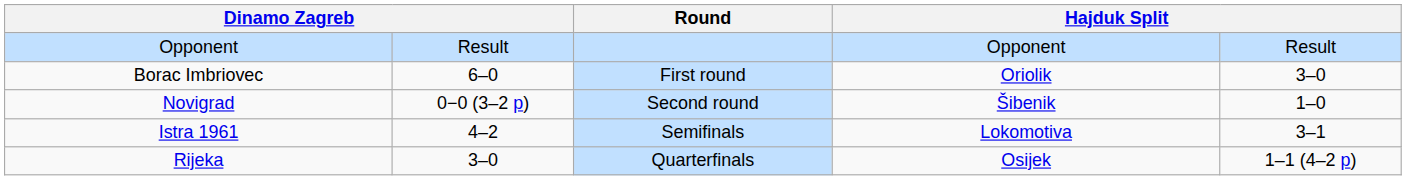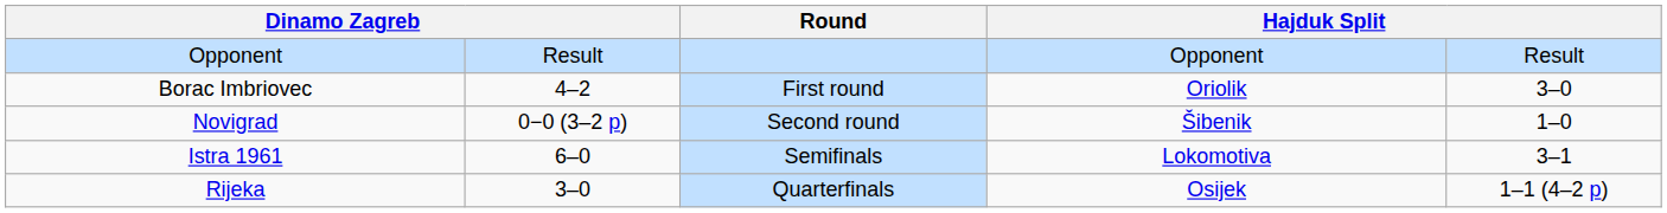 <table class="wikitable" style="text-align: center;">
 <tr>
 <th colspan=2><a href='#'>Dinamo Zagreb</a></th>
 <th>Round</th>
 <th colspan=2><a href='#'>Hajduk Split</a></th>
 </tr>
 <tr bgcolor=#c1e0ff>
 <td width=15%>Opponent</td>
 <td width=7%>Result</td>
 <td width=10%></td>
 <td width=15%>Opponent</td>
 <td width=7%>Result</td>
 </tr>
 <tr>
 <td rowspan=1 align=center>Borac Imbriovec</td>
-<td>6–0</td>
+<td>4–2</td>
 <td rowspan=1 bgcolor=#c1e0ff>First round</td>
 <td rowspan=1 align=center><a href='#'>Oriolik</a></td>
 <td>3–0</td>
 </tr>
 <tr>
 <td rowspan=1 align=center><a href='#'>Novigrad</a></td>
 <td>0−0 (3–2 <a href='#'>p</a>)</td>
 <td rowspan=1 bgcolor=#c1e0ff>Second round</td>
 <td rowspan=1 align=center><a href='#'>Šibenik</a></td>
 <td>1–0</td>
 </tr>
 <tr>
 <td rowspan=1 align=center><a href='#'>Istra 1961</a></td>
-<td>4–2</td>
+<td>6–0</td>
 <td rowspan=1 bgcolor=#c1e0ff>Semifinals</td>
 <td rowspan=1 align=center><a href='#'>Lokomotiva</a></td>
 <td>3–1</td>
 </tr>
 <tr>
 <td rowspan=1 align=center><a href='#'>Rijeka</a></td>
 <td>3–0</td>
 <td rowspan=1 bgcolor=#c1e0ff>Quarterfinals</td>
 <td rowspan=1 align=center><a href='#'>Osijek</a></td>
 <td>1–1 (4–2 <a href='#'>p</a>)</td>
 </tr>
 </table>
